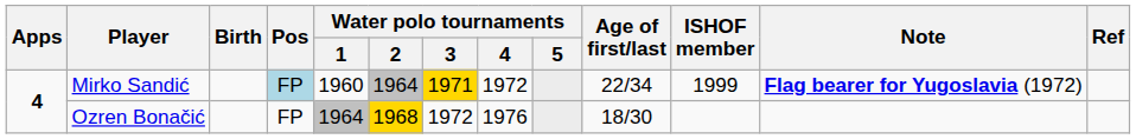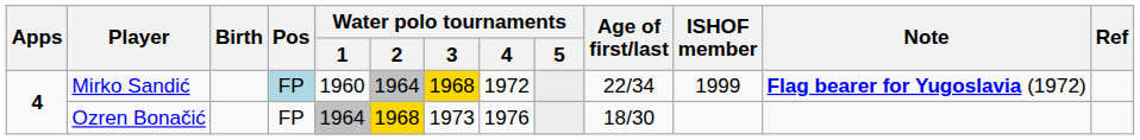 <table class="wikitable sortable" style="text-align: center; font-size: 90%; margin-left: 1em;">
 <tr>
 <th rowspan="2">Apps</th>
 <th rowspan="2">Player</th>
 <th rowspan="2">Birth</th>
 <th rowspan="2">Pos</th>
 <th colspan="5">Water polo tournaments</th>
 <th rowspan="2">Age of<br>first/last</th>
 <th rowspan="2">ISHOF<br>member</th>
 <th rowspan="2">Note</th>
 <th rowspan="2" class="unsortable">Ref</th>
 </tr>
 <tr>
 <th>1</th>
 <th style="width: 2em;" class="unsortable">2</th>
 <th style="width: 2em;" class="unsortable">3</th>
 <th style="width: 2em;" class="unsortable">4</th>
 <th style="width: 2em;" class="unsortable">5</th>
 </tr>
 <tr>
 <td rowspan="2"><strong>4</strong></td>
 <td style="text-align: left;" data-sort-value="Sandić, Mirko"><a href='#'>Mirko Sandić</a></td>
 <td></td>
 <td style="background: lightblue;">FP</td>
 <td>1960</td>
 <td style="background-color: silver;">1964</td>
-<td style="background-color: gold;">1971</td>
+<td style="background-color: gold;">1968</td>
 <td>1972</td>
 <td style="background-color: #ececec;"></td>
 <td>22/34</td>
 <td>1999</td>
 <td style="text-align: left;"><strong><a href='#'>Flag bearer for Yugoslavia</a></strong> (1972)</td>
 <td></td>
 </tr>
 <tr>
 <td style="text-align: left;" data-sort-value="Bonačić, Ozren"><a href='#'>Ozren Bonačić</a></td>
 <td></td>
 <td>FP</td>
 <td style="background-color: silver;">1964</td>
 <td style="background-color: gold;">1968</td>
-<td>1972</td>
+<td>1973</td>
 <td>1976</td>
 <td style="background-color: #ececec;"></td>
 <td>18/30</td>
 <td></td>
 <td style="text-align: left;"></td>
 <td></td>
 </tr>
 </table>
